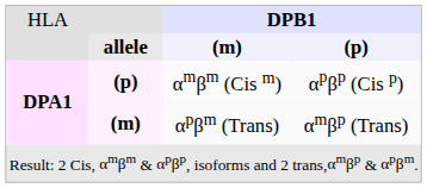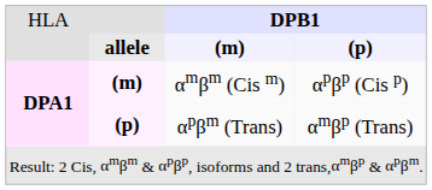 <table border="0" cellpadding="2" cellspacing="0" align="right" style="text-align:center; margin-right: 1em;  border:1px #bbbbbb solid; background:#e8e8e8;">
 <tr>
 <td style=" background:#e0e0e0;">HLA</td>
 <td style=" background:#e0e0e0;"></td>
 <th colspan="2" align="center" style=" background:#e0e0ff;"><span>DPB1</span></th>
 </tr>
 <tr>
 <th style=" background:#e0e0e0;"></th>
 <th>allele</th>
 <th style = "background:#f0f0ff" width = "100"><span>(m)</span></th>
 <th style = "background:#f0f0ff" width = "100"><span>(p)</span></th>
 </tr>
 <tr style=" background:#fafafa;">
 <th rowspan="2" style = "background:#ffe0ff"><span>DPA1</span></th>
-<th style = "height:30px; background:#fff0ff"><span>(p)</span></th>
+<th style = "height:30px; background:#fff0ff"><span>(m)</span></th>
 <td><span>α<sup>m</sup></span><span>β<sup>m</sup></span> (Cis <sup>m</sup>)</td>
 <td><span>α<sup>p</sup></span><span>β<sup>p</sup></span> (Cis <sup>p</sup>)</td>
 </tr>
 <tr style=" background:#fafafa;">
-<th style = "height:30px; background:#fff0ff"><span>(m)</span></th>
+<th style = "height:30px; background:#fff0ff"><span>(p)</span></th>
 <td><span>α<sup>p</sup></span><span>β<sup>m</sup></span> (Trans)</td>
 <td><span>α<sup>m</sup></span><span>β<sup>p</sup></span> (Trans)</td>
 </tr>
 <tr style="height:30px; font-size:80%">
 <td colspan = "4">Result: 2 Cis, <span>α<sup>m</sup></span><span>β<sup>m</sup></span> & <span>α<sup>p</sup></span><span>β<sup>p</sup></span>,  isoforms and  2 trans,<span>α<sup>m</sup></span><span>β<sup>p</sup></span> & <span>α<sup>p</sup></span><span>β<sup>m</sup></span>.</td>
 </tr>
 </table>
